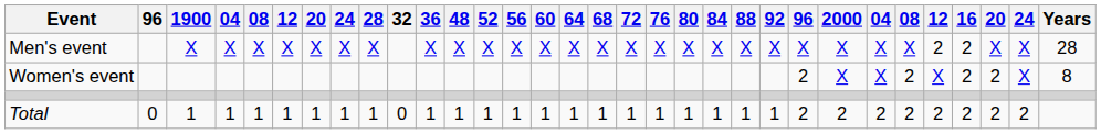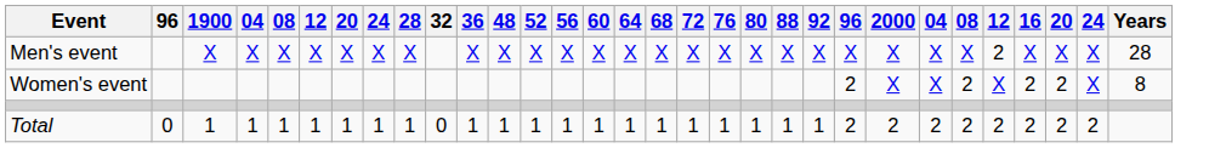 <table class="wikitable" style="text-align:center">
 <tr>
 <th>Event</th>
 <th>96</th>
 <th><a href='#'>1900</a></th>
 <th><a href='#'>04</a></th>
 <th><a href='#'>08</a></th>
 <th><a href='#'>12</a></th>
 <th><a href='#'>20</a></th>
 <th><a href='#'>24</a></th>
 <th><a href='#'>28</a></th>
 <th>32</th>
 <th><a href='#'>36</a></th>
 <th><a href='#'>48</a></th>
 <th><a href='#'>52</a></th>
 <th><a href='#'>56</a></th>
 <th><a href='#'>60</a></th>
 <th><a href='#'>64</a></th>
 <th><a href='#'>68</a></th>
 <th><a href='#'>72</a></th>
 <th><a href='#'>76</a></th>
 <th><a href='#'>80</a></th>
-<th><a href='#'>84</a></th>
 <th><a href='#'>88</a></th>
 <th><a href='#'>92</a></th>
 <th><a href='#'>96</a></th>
 <th><a href='#'>2000</a></th>
 <th><a href='#'>04</a></th>
 <th><a href='#'>08</a></th>
 <th><a href='#'>12</a></th>
 <th><a href='#'>16</a></th>
 <th><a href='#'>20</a></th>
 <th><a href='#'>24</a></th>
 <th>Years</th>
 </tr>
 <tr>
 <td align=left>Men's event</td>
 <td></td>
 <td><a href='#'>X</a></td>
 <td><a href='#'>X</a></td>
 <td><a href='#'>X</a></td>
 <td><a href='#'>X</a></td>
 <td><a href='#'>X</a></td>
 <td><a href='#'>X</a></td>
 <td><a href='#'>X</a></td>
 <td></td>
 <td><a href='#'>X</a></td>
 <td><a href='#'>X</a></td>
 <td><a href='#'>X</a></td>
 <td><a href='#'>X</a></td>
 <td><a href='#'>X</a></td>
 <td><a href='#'>X</a></td>
 <td><a href='#'>X</a></td>
 <td><a href='#'>X</a></td>
 <td><a href='#'>X</a></td>
 <td><a href='#'>X</a></td>
 <td><a href='#'>X</a></td>
 <td><a href='#'>X</a></td>
 <td><a href='#'>X</a></td>
 <td><a href='#'>X</a></td>
 <td><a href='#'>X</a></td>
 <td><a href='#'>X</a></td>
+<td>2</td>
 <td><a href='#'>X</a></td>
-<td>2</td>
-<td>2</td>
 <td><a href='#'>X</a></td>
 <td><a href='#'>X</a></td>
 <td>28</td>
 </tr>
 <tr>
 <td align=left>Women's event</td>
-<td></td>
 <td></td>
 <td></td>
 <td></td>
 <td></td>
 <td></td>
 <td></td>
 <td></td>
 <td></td>
 <td></td>
 <td></td>
 <td></td>
 <td></td>
 <td></td>
 <td></td>
 <td></td>
 <td></td>
 <td></td>
 <td></td>
 <td></td>
 <td></td>
 <td></td>
 <td>2</td>
 <td><a href='#'>X</a></td>
 <td><a href='#'>X</a></td>
 <td>2</td>
 <td><a href='#'>X</a></td>
 <td>2</td>
 <td>2</td>
 <td><a href='#'>X</a></td>
 <td>8</td>
 </tr>
 <tr bgcolor=lightgray>
 <td></td>
 <td></td>
 <td></td>
 <td></td>
 <td></td>
 <td></td>
 <td></td>
 <td></td>
 <td></td>
 <td></td>
 <td></td>
 <td></td>
 <td></td>
 <td></td>
 <td></td>
 <td></td>
 <td></td>
 <td></td>
 <td></td>
 <td></td>
 <td></td>
 <td></td>
 <td></td>
 <td></td>
 <td></td>
 <td></td>
 <td></td>
 <td></td>
 <td></td>
 <td></td>
 <td></td>
-<td></td>
 </tr>
 <tr>
 <td align=left><em>Total</em></td>
 <td>0</td>
 <td>1</td>
 <td>1</td>
 <td>1</td>
 <td>1</td>
 <td>1</td>
 <td>1</td>
 <td>1</td>
 <td>0</td>
 <td>1</td>
 <td>1</td>
 <td>1</td>
 <td>1</td>
 <td>1</td>
 <td>1</td>
 <td>1</td>
 <td>1</td>
 <td>1</td>
 <td>1</td>
 <td>1</td>
 <td>1</td>
-<td>1</td>
 <td>2</td>
 <td>2</td>
 <td>2</td>
 <td>2</td>
 <td>2</td>
 <td>2</td>
 <td>2</td>
 <td>2</td>
 <td></td>
 </tr>
 </table>
